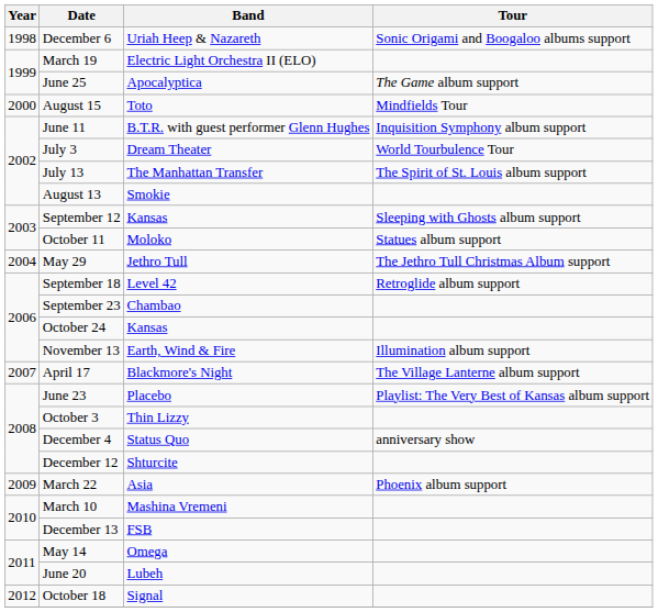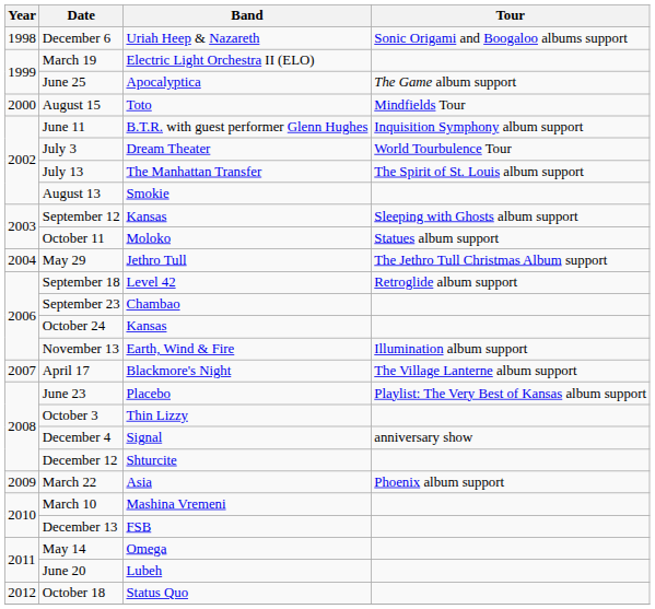 <table class = "wikitable sortable">
 <tr>
 <th>Year</th>
 <th>Date</th>
 <th>Band</th>
 <th>Tour</th>
 </tr>
 <tr>
 <td>1998</td>
 <td>December 6 </td>
 <td><a href='#'>Uriah Heep</a> & <a href='#'>Nazareth</a></td>
 <td><a href='#'>Sonic Origami</a> and <a href='#'>Boogaloo</a> albums support</td>
 </tr>
 <tr>
 <td rowspan="2">1999</td>
 <td>March 19 </td>
 <td><a href='#'>Electric Light Orchestra</a> II (ELO)</td>
 <td></td>
 </tr>
 <tr>
 <td>June 25 </td>
 <td><a href='#'>Apocalyptica</a></td>
 <td><em>The Game</em> album support</td>
 </tr>
 <tr>
 <td>2000</td>
 <td>August 15 </td>
 <td><a href='#'>Toto</a></td>
 <td><a href='#'>Mindfields</a> Tour</td>
 </tr>
 <tr>
 <td rowspan="4">2002</td>
 <td>June 11 </td>
 <td><a href='#'>B.T.R.</a> with guest performer <a href='#'>Glenn Hughes</a></td>
 <td><a href='#'>Inquisition Symphony</a> album support</td>
 </tr>
 <tr>
 <td>July 3 </td>
 <td><a href='#'>Dream Theater</a></td>
 <td><a href='#'>World Tourbulence</a> Tour</td>
 </tr>
 <tr>
 <td>July 13 </td>
 <td><a href='#'>The Manhattan Transfer</a></td>
 <td><a href='#'>The Spirit of St. Louis</a> album support</td>
 </tr>
 <tr>
 <td>August 13 </td>
 <td><a href='#'>Smokie</a></td>
 <td></td>
 </tr>
 <tr>
 <td rowspan="2">2003</td>
 <td>September 12 </td>
 <td><a href='#'>Kansas</a></td>
 <td><a href='#'>Sleeping with Ghosts</a> album support</td>
 </tr>
 <tr>
 <td>October 11 </td>
 <td><a href='#'>Moloko</a></td>
 <td><a href='#'>Statues</a> album support</td>
 </tr>
 <tr>
 <td>2004</td>
 <td>May 29 </td>
 <td><a href='#'>Jethro Tull</a></td>
 <td><a href='#'>The Jethro Tull Christmas Album</a> support</td>
 </tr>
 <tr>
 <td rowspan="4">2006</td>
 <td>September 18 </td>
 <td><a href='#'>Level 42</a></td>
 <td><a href='#'>Retroglide</a> album support</td>
 </tr>
 <tr>
 <td>September 23 </td>
 <td><a href='#'>Chambao</a></td>
 <td></td>
 </tr>
 <tr>
 <td>October 24</td>
 <td><a href='#'>Kansas</a></td>
 <td></td>
 </tr>
 <tr>
 <td>November 13</td>
 <td><a href='#'>Earth, Wind & Fire</a></td>
 <td><a href='#'>Illumination</a> album support</td>
 </tr>
 <tr>
 <td>2007</td>
 <td>April 17 </td>
 <td><a href='#'>Blackmore's Night</a></td>
 <td><a href='#'>The Village Lanterne</a> album support</td>
 </tr>
 <tr>
 <td rowspan="4">2008</td>
 <td>June 23</td>
 <td><a href='#'>Placebo</a></td>
 <td><a href='#'>Playlist: The Very Best of Kansas</a> album support</td>
 </tr>
 <tr>
 <td>October 3</td>
 <td><a href='#'>Thin Lizzy</a></td>
 <td></td>
 </tr>
 <tr>
 <td>December 4</td>
-<td><a href='#'>Status Quo</a></td>
+<td><a href='#'>Signal</a></td>
 <td>anniversary show</td>
 </tr>
 <tr>
 <td>December 12</td>
 <td><a href='#'>Shturcite</a></td>
 <td></td>
 </tr>
 <tr>
 <td>2009</td>
 <td>March 22 </td>
 <td><a href='#'>Asia</a></td>
 <td><a href='#'>Phoenix</a> album support</td>
 </tr>
 <tr>
 <td rowspan="2">2010</td>
 <td>March 10</td>
 <td><a href='#'>Mashina Vremeni</a></td>
 <td></td>
 </tr>
 <tr>
 <td>December 13</td>
 <td><a href='#'>FSB</a></td>
 <td></td>
 </tr>
 <tr>
 <td rowspan="2">2011</td>
 <td>May 14 </td>
 <td><a href='#'>Omega</a></td>
 <td></td>
 </tr>
 <tr>
 <td>June 20 </td>
 <td><a href='#'>Lubeh</a></td>
 <td></td>
 </tr>
 <tr>
 <td>2012</td>
 <td>October 18</td>
-<td><a href='#'>Signal</a></td>
+<td><a href='#'>Status Quo</a></td>
 <td></td>
 </tr>
 <tr>
 </tr>
 </table>
